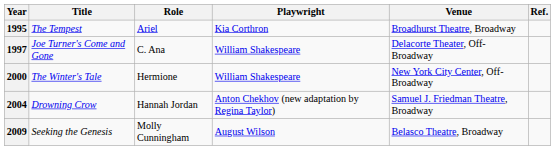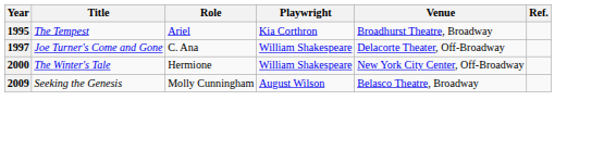 <table class="wikitable plainrowheaders">
 <tr>
 <th scope="col">Year</th>
 <th scope="col">Title</th>
 <th scope="col">Role</th>
 <th scope="col">Playwright</th>
 <th scope="col">Venue</th>
 <th scope="col">Ref.</th>
 </tr>
 <tr>
 <th scope="row">1995</th>
 <td><em><a href='#'>The Tempest</a></em></td>
 <td><a href='#'>Ariel</a></td>
 <td><a href='#'>Kia Corthron</a></td>
 <td><a href='#'>Broadhurst Theatre</a>, Broadway</td>
 <td></td>
 </tr>
 <tr>
 <th scope="row">1997</th>
 <td><em><a href='#'>Joe Turner's Come and Gone</a></em></td>
 <td>C. Ana</td>
 <td><a href='#'>William Shakespeare</a></td>
 <td><a href='#'>Delacorte Theater</a>, Off-Broadway</td>
 <td></td>
 </tr>
 <tr>
 <th scope="row">2000</th>
 <td><em><a href='#'>The Winter's Tale</a></em></td>
 <td>Hermione</td>
 <td><a href='#'>William Shakespeare</a></td>
 <td><a href='#'>New York City Center</a>, Off-Broadway</td>
 <td></td>
 </tr>
 <tr>
-<th scope="row">2004</th>
-<td><em><a href='#'>Drowning Crow</a></em></td>
-<td>Hannah Jordan</td>
-<td><a href='#'>Anton Chekhov</a> (new adaptation by <a href='#'>Regina Taylor</a>)</td>
-<td><a href='#'>Samuel J. Friedman Theatre</a>, Broadway</td>
-<td></td>
-</tr>
-<tr>
 <th scope="row">2009</th>
 <td><em>Seeking the Genesis</em></td>
 <td>Molly Cunningham</td>
 <td><a href='#'>August Wilson</a></td>
 <td><a href='#'>Belasco Theatre</a>, Broadway</td>
 <td></td>
 </tr>
 </table>
